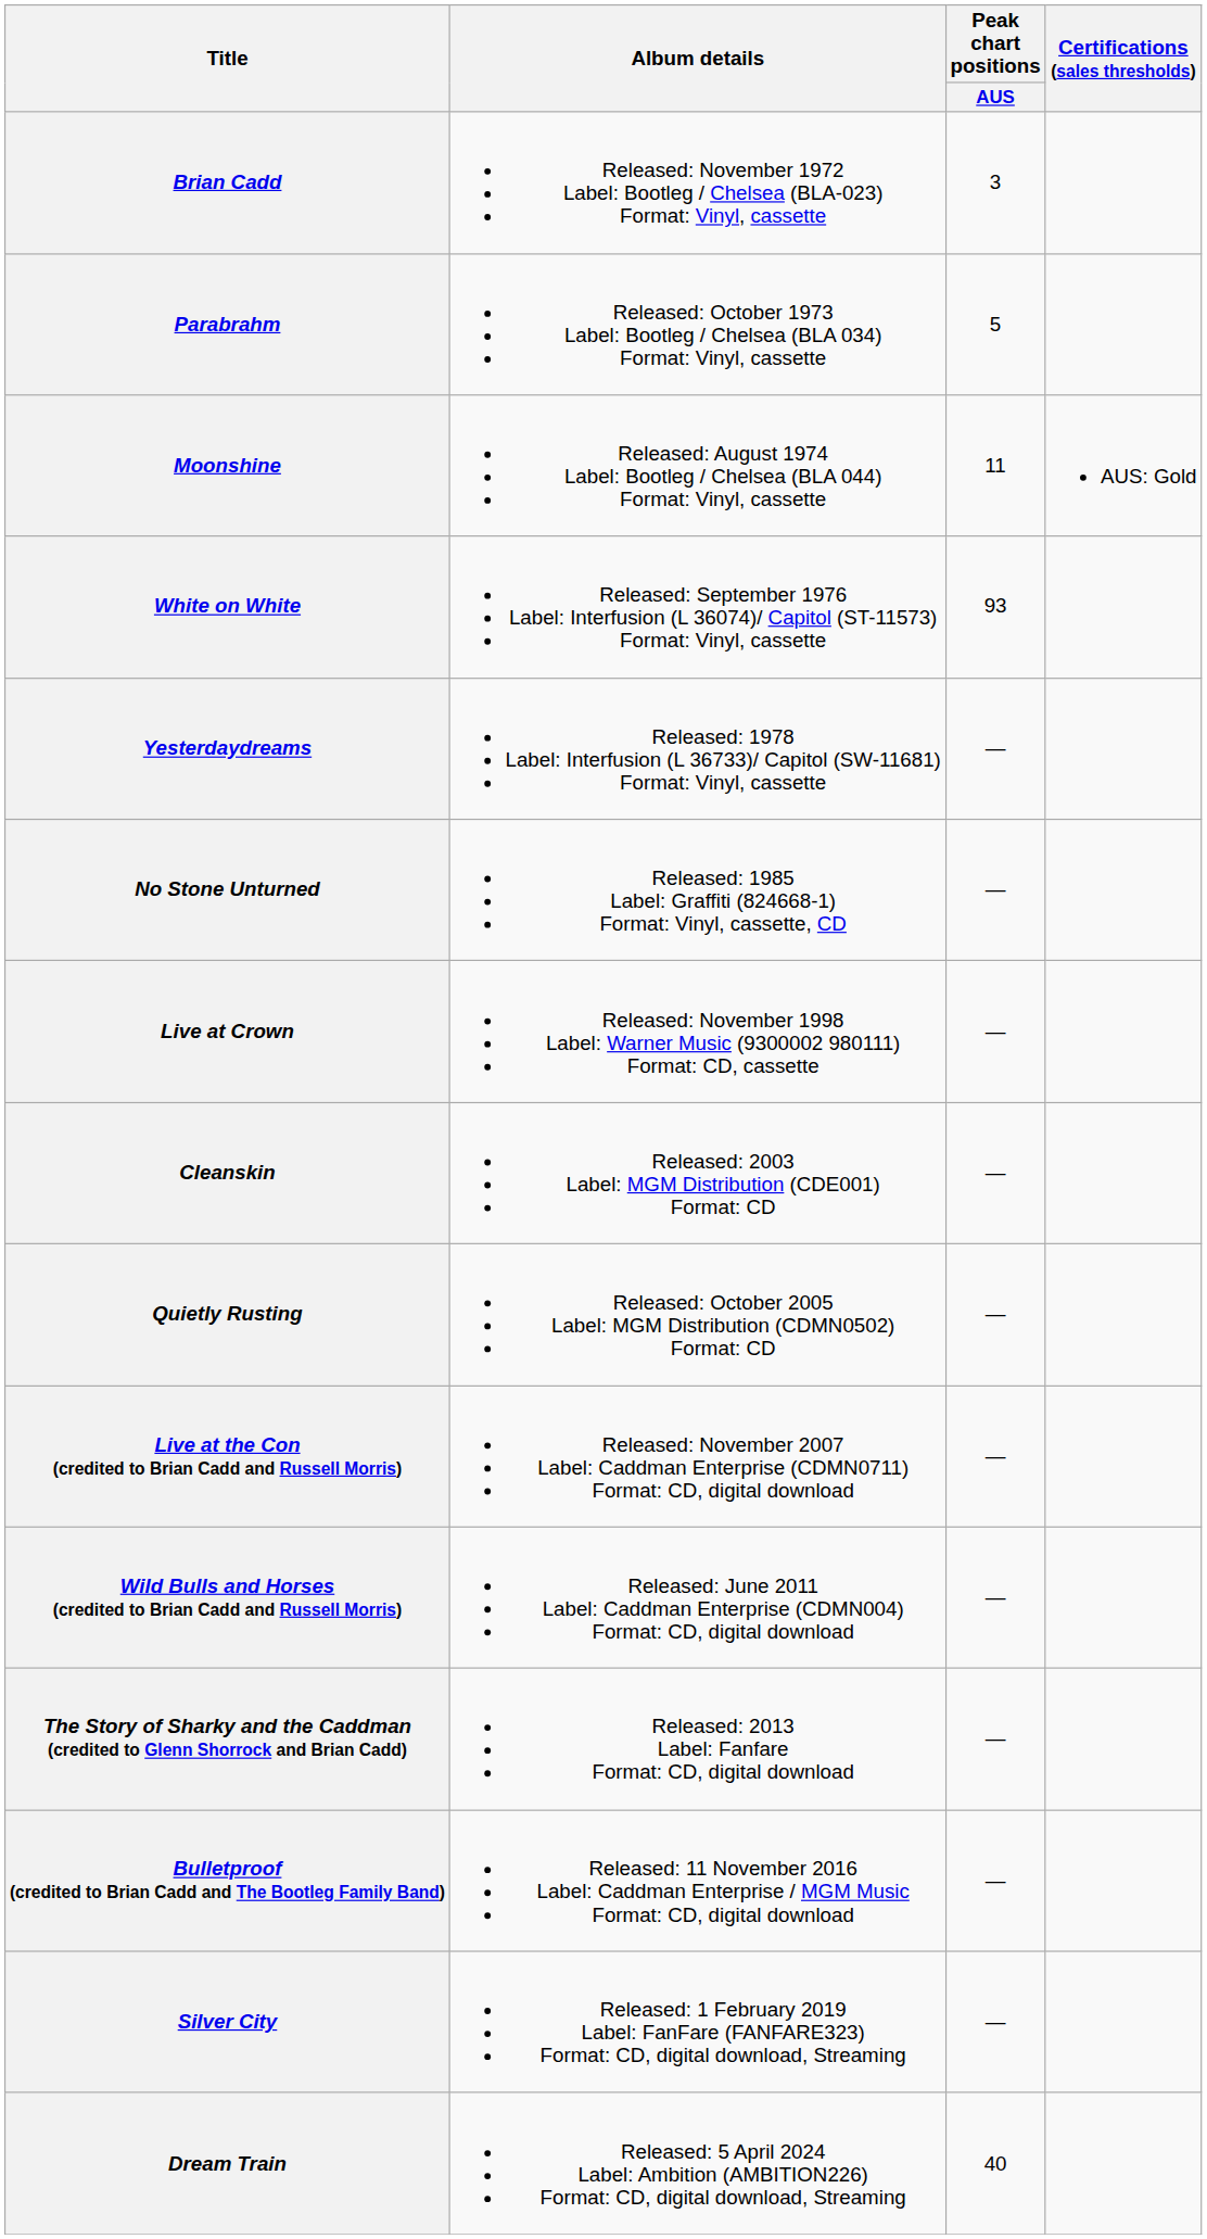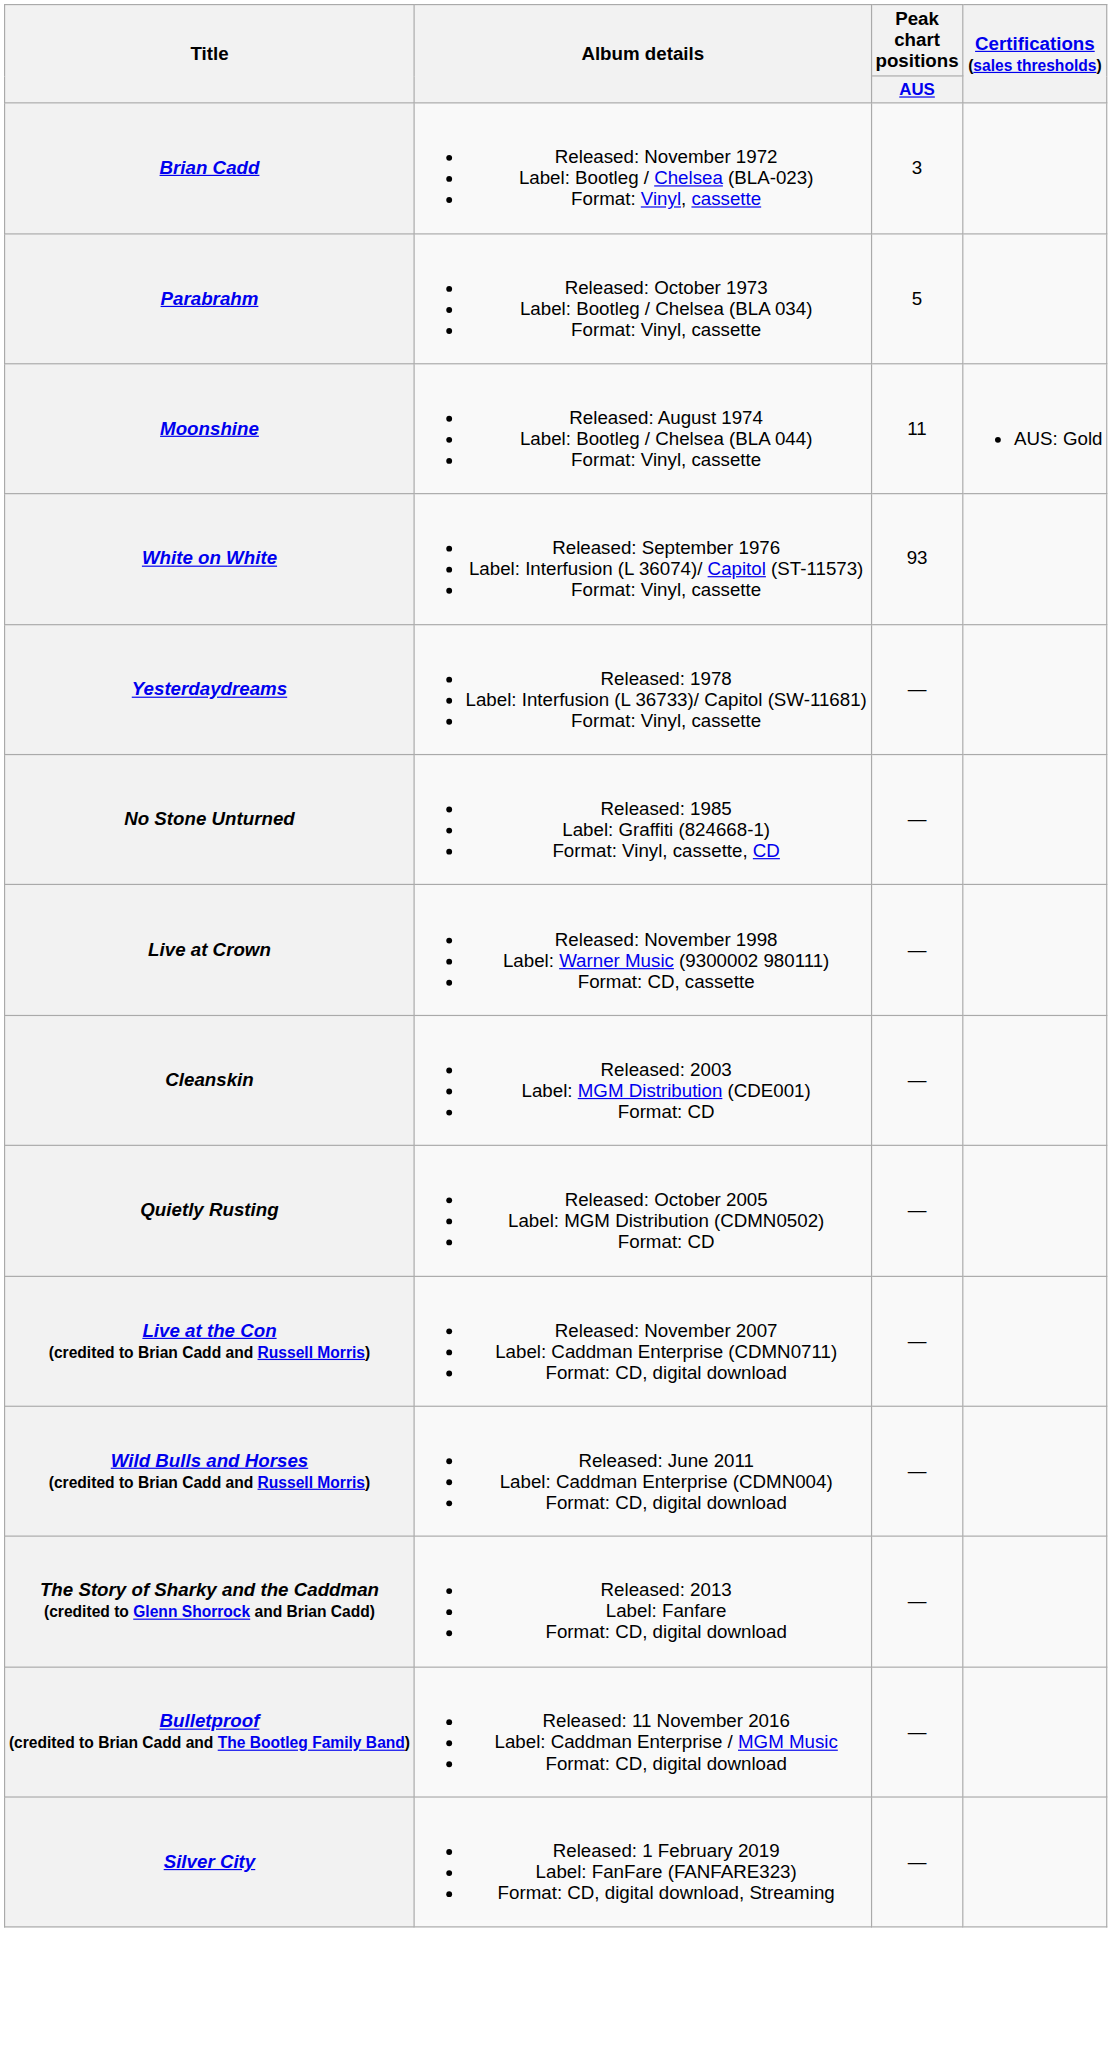 <table class="wikitable plainrowheaders" style="text-align:center;" border="1">
 <tr>
 <th scope="col" rowspan="2">Title</th>
 <th scope="col" rowspan="2">Album details</th>
 <th scope="col" colspan="1">Peak chart positions</th>
 <th scope="col" rowspan="2"><a href='#'>Certifications</a><br><small>(<a href='#'>sales thresholds</a>)</small></th>
 </tr>
 <tr>
 <th scope="col" style="width:3em;font-size:90%;"><a href='#'>AUS</a><br></th>
 </tr>
 <tr>
 <th scope="row"><em><a href='#'>Brian Cadd</a></em></th>
 <td><br><ul><li>Released: November 1972</li><li>Label: Bootleg / <a href='#'>Chelsea</a> (BLA-023)</li><li>Format: <a href='#'>Vinyl</a>, <a href='#'>cassette</a></li></ul></td>
 <td>3</td>
 <td></td>
 </tr>
 <tr>
 <th scope="row"><em><a href='#'>Parabrahm</a></em></th>
 <td><br><ul><li>Released: October 1973</li><li>Label: Bootleg / Chelsea (BLA 034)</li><li>Format: Vinyl, cassette</li></ul></td>
 <td>5</td>
 <td></td>
 </tr>
 <tr>
 <th scope="row"><em><a href='#'>Moonshine</a></em> <br></th>
 <td><br><ul><li>Released: August 1974</li><li>Label: Bootleg / Chelsea (BLA 044)</li><li>Format: Vinyl, cassette</li></ul></td>
 <td>11</td>
 <td><br><ul><li>AUS: Gold</li></ul></td>
 </tr>
 <tr>
 <th scope="row"><em><a href='#'>White on White</a></em></th>
 <td><br><ul><li>Released: September 1976</li><li>Label: Interfusion (L 36074)/ <a href='#'>Capitol</a> (ST-11573)</li><li>Format: Vinyl, cassette</li></ul></td>
 <td>93</td>
 <td></td>
 </tr>
 <tr>
 <th scope="row"><em><a href='#'>Yesterdaydreams</a></em></th>
 <td><br><ul><li>Released: 1978</li><li>Label: Interfusion (L 36733)/ Capitol (SW-11681)</li><li>Format: Vinyl, cassette</li></ul></td>
 <td>—</td>
 <td></td>
 </tr>
 <tr>
 <th scope="row"><em>No Stone Unturned</em></th>
 <td><br><ul><li>Released: 1985</li><li>Label: Graffiti (824668-1)</li><li>Format: Vinyl, cassette, <a href='#'>CD</a></li></ul></td>
 <td>—</td>
 <td></td>
 </tr>
 <tr>
 <th scope="row"><em>Live at Crown</em></th>
 <td><br><ul><li>Released: November 1998</li><li>Label: <a href='#'>Warner Music</a> (9300002 980111)</li><li>Format: CD, cassette</li></ul></td>
 <td>—</td>
 <td></td>
 </tr>
 <tr>
 <th scope="row"><em>Cleanskin</em></th>
 <td><br><ul><li>Released: 2003</li><li>Label: <a href='#'>MGM Distribution</a> (CDE001)</li><li>Format: CD</li></ul></td>
 <td>—</td>
 <td></td>
 </tr>
 <tr>
 <th scope="row"><em>Quietly Rusting</em></th>
 <td><br><ul><li>Released: October 2005</li><li>Label: MGM Distribution (CDMN0502)</li><li>Format: CD</li></ul></td>
 <td>—</td>
 <td></td>
 </tr>
 <tr>
 <th scope="row"><em><a href='#'>Live at the Con</a></em> <br> <small>(credited to Brian Cadd and <a href='#'>Russell Morris</a>)</small></th>
 <td><br><ul><li>Released: November 2007</li><li>Label: Caddman Enterprise (CDMN0711)</li><li>Format: CD, digital download</li></ul></td>
 <td>—</td>
 <td></td>
 </tr>
 <tr>
 <th scope="row"><em><a href='#'>Wild Bulls and Horses</a></em> <br> <small>(credited to Brian Cadd and <a href='#'>Russell Morris</a>)</small></th>
 <td><br><ul><li>Released: June 2011</li><li>Label: Caddman Enterprise (CDMN004)</li><li>Format: CD, digital download</li></ul></td>
 <td>—</td>
 <td></td>
 </tr>
 <tr>
 <th scope="row"><em>The Story of Sharky and the Caddman</em> <br> <small>(credited to <a href='#'>Glenn Shorrock</a> and Brian Cadd)</small></th>
 <td><br><ul><li>Released: 2013</li><li>Label: Fanfare</li><li>Format: CD, digital download</li></ul></td>
 <td>—</td>
 <td></td>
 </tr>
 <tr>
 <th scope="row"><em><a href='#'>Bulletproof</a></em> <br> <small>(credited to Brian Cadd and <a href='#'>The Bootleg Family Band</a>)</small></th>
 <td><br><ul><li>Released: 11 November 2016</li><li>Label: Caddman Enterprise / <a href='#'>MGM Music</a></li><li>Format: CD, digital download</li></ul></td>
 <td>—</td>
 <td></td>
 </tr>
 <tr>
 <th scope="row"><em><a href='#'>Silver City</a></em></th>
 <td><br><ul><li>Released: 1 February 2019</li><li>Label: FanFare (FANFARE323)</li><li>Format: CD, digital download, Streaming</li></ul></td>
 <td>—</td>
 <td></td>
 </tr>
-<tr>
-<th scope="row"><em>Dream Train</em></th>
-<td><br><ul><li>Released: 5 April 2024</li><li>Label: Ambition (AMBITION226)</li><li>Format: CD, digital download, Streaming</li></ul></td>
-<td>40<br></td>
-<td></td>
-</tr>
 </table>
